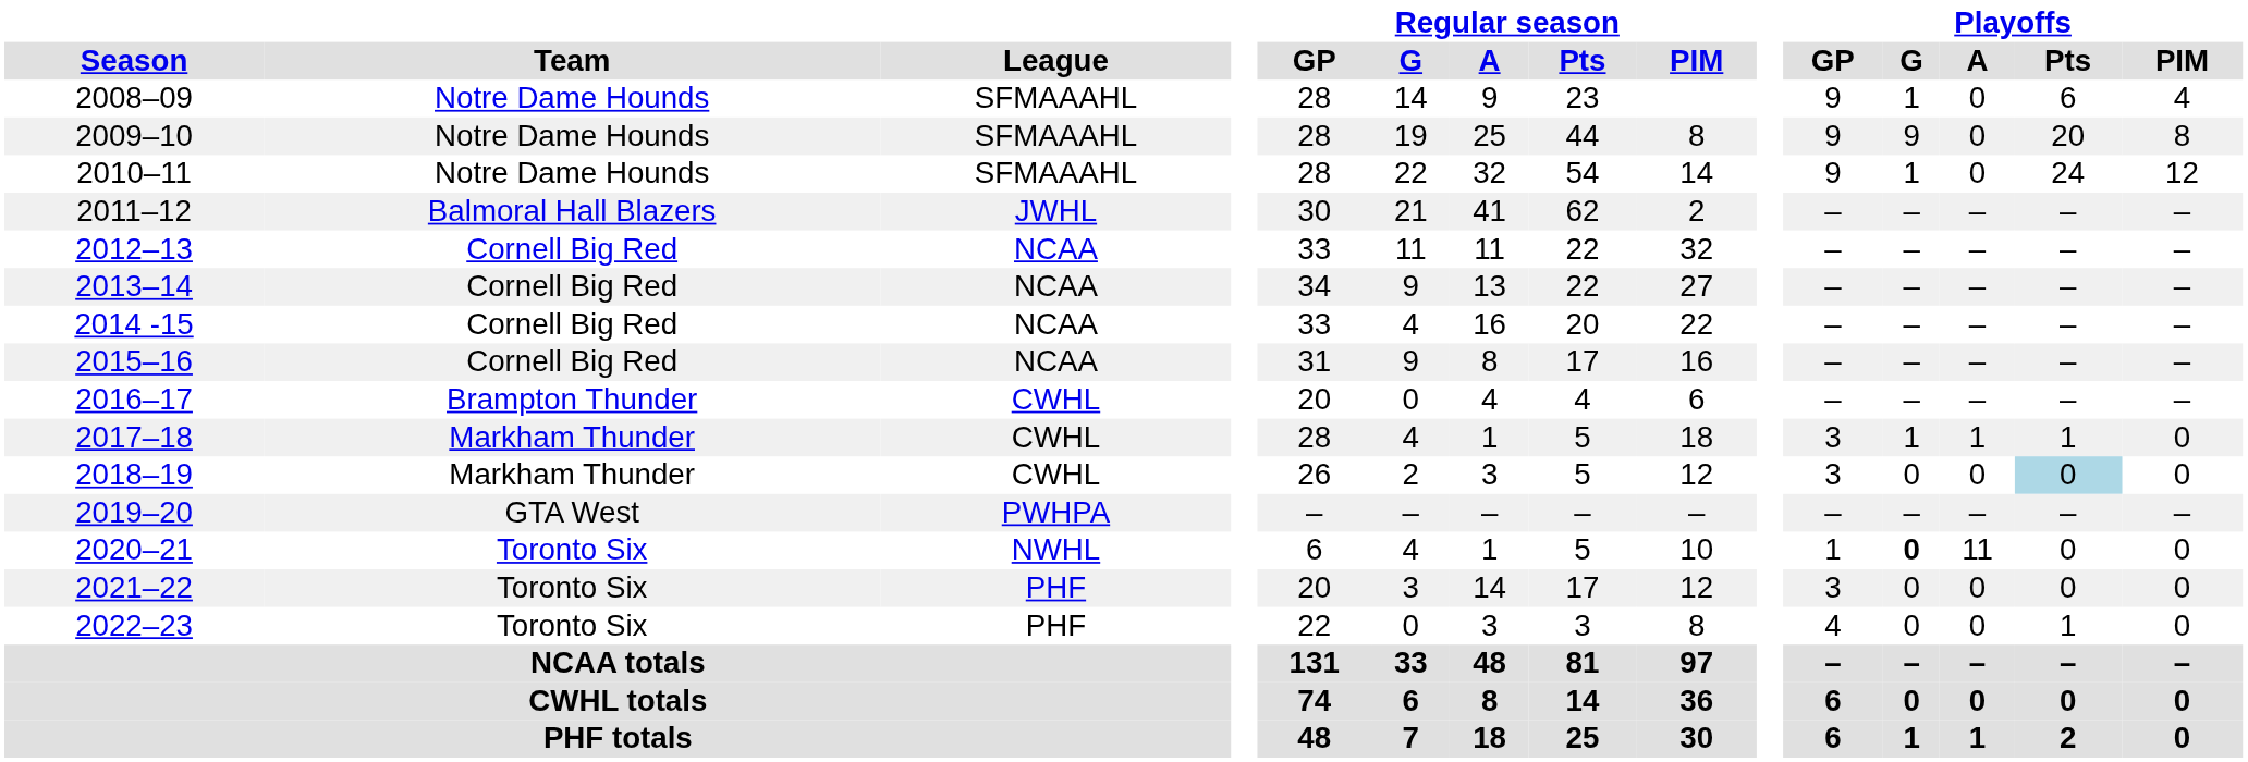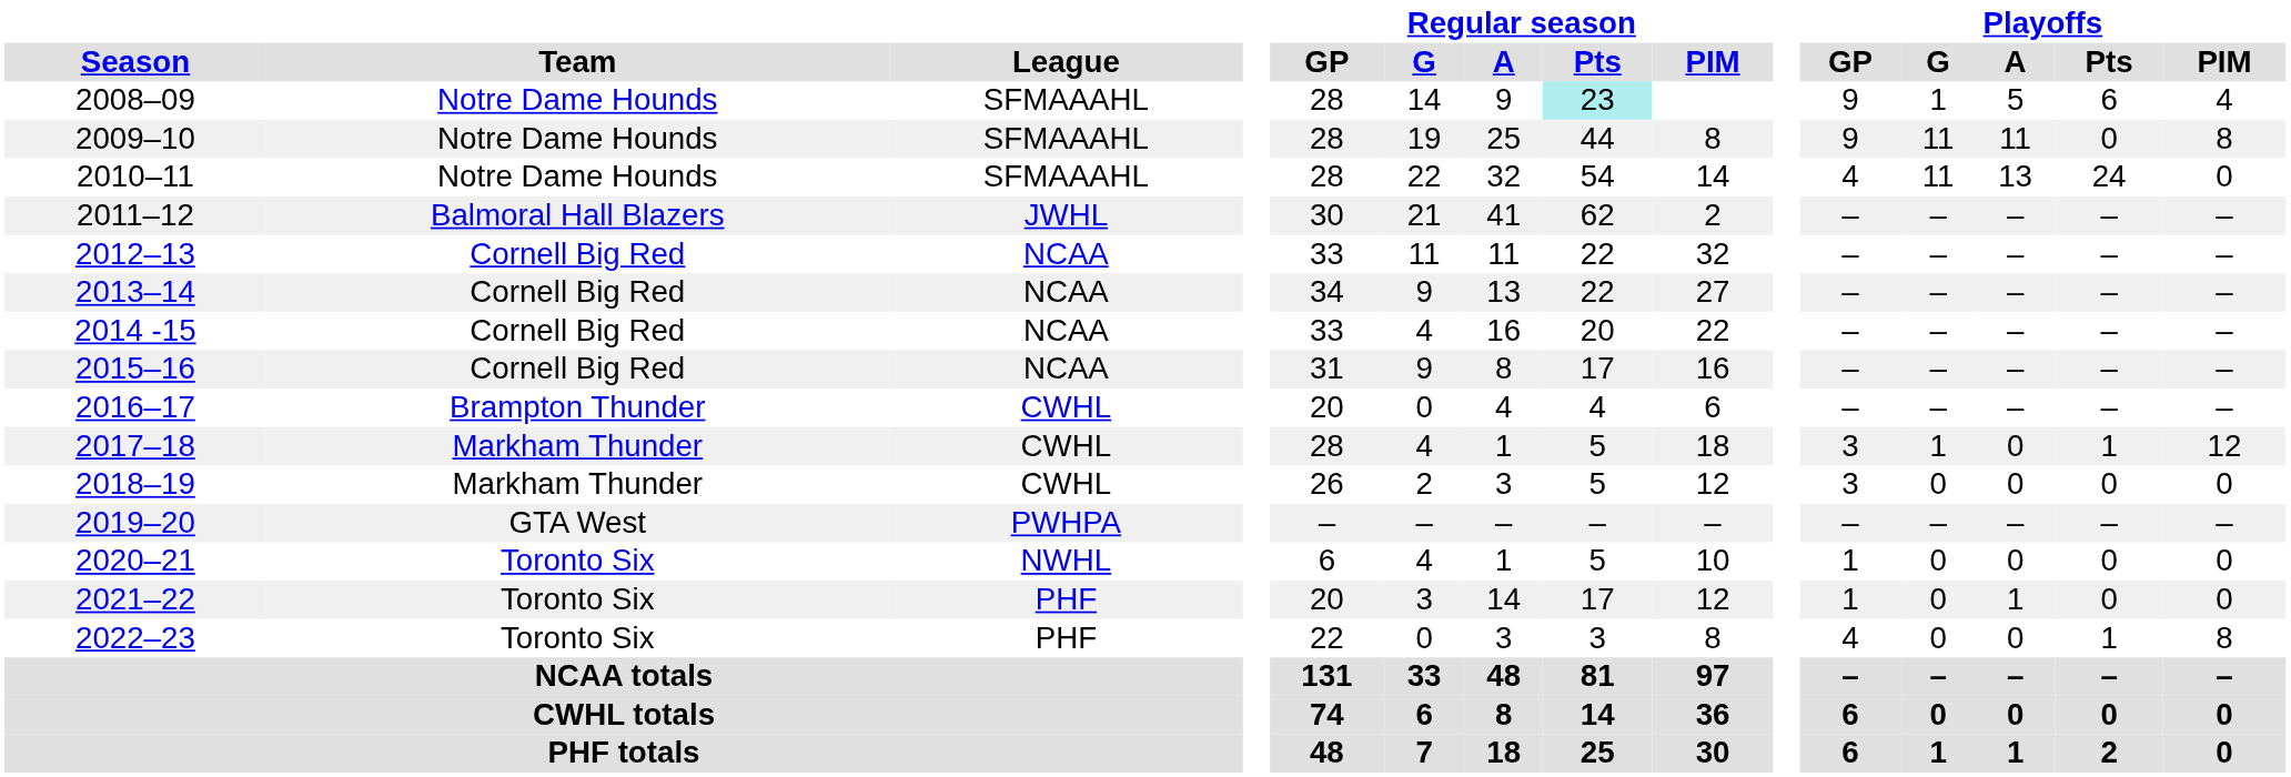 <table border="0" cellpadding="1" cellspacing="0" width="75%" style="text-align:center">
 <tr>
 <th colspan="3" bgcolor="#ffffff"> </th>
 <th rowspan="95" bgcolor="#ffffff"> </th>
 <th colspan="5"><a href='#'>Regular season</a></th>
 <th rowspan="95" bgcolor="#ffffff"> </th>
 <th colspan="5"><a href='#'>Playoffs</a></th>
 </tr>
 <tr bgcolor="#e0e0e0">
 <th><a href='#'>Season</a></th>
 <th>Team</th>
 <th>League</th>
 <th>GP</th>
 <th><a href='#'>G</a></th>
 <th><a href='#'>A</a></th>
 <th><a href='#'>Pts</a></th>
 <th><a href='#'>PIM</a></th>
 <th>GP</th>
 <th>G</th>
 <th>A</th>
 <th>Pts</th>
 <th>PIM</th>
 </tr>
 <tr>
 <td>2008–09</td>
 <td><a href='#'>Notre Dame Hounds</a></td>
 <td>SFMAAAHL</td>
 <td>28</td>
 <td>14</td>
 <td>9</td>
-<td>23</td>
+<td style="background: paleturquoise;">23</td>
 <td></td>
 <td>9</td>
 <td>1</td>
-<td>0</td>
+<td>5</td>
 <td>6</td>
 <td>4</td>
 </tr>
 <tr bgcolor="#f0f0f0">
 <td>2009–10</td>
 <td>Notre Dame Hounds</td>
 <td>SFMAAAHL</td>
 <td>28</td>
 <td>19</td>
 <td>25</td>
 <td>44</td>
 <td>8</td>
 <td>9</td>
-<td>9</td>
+<td>11</td>
+<td>11</td>
 <td>0</td>
-<td>20</td>
 <td>8</td>
 </tr>
 <tr>
 <td>2010–11</td>
 <td>Notre Dame Hounds</td>
 <td>SFMAAAHL</td>
 <td>28</td>
 <td>22</td>
 <td>32</td>
 <td>54</td>
 <td>14</td>
-<td>9</td>
-<td>1</td>
+<td>4</td>
+<td>11</td>
+<td>13</td>
+<td>24</td>
 <td>0</td>
-<td>24</td>
-<td>12</td>
 </tr>
 <tr bgcolor="#f0f0f0">
 <td>2011–12</td>
 <td><a href='#'>Balmoral Hall Blazers</a></td>
 <td><a href='#'>JWHL</a></td>
 <td>30</td>
 <td>21</td>
 <td>41</td>
 <td>62</td>
 <td>2</td>
 <td>–</td>
 <td>–</td>
 <td>–</td>
 <td>–</td>
 <td>–</td>
 </tr>
 <tr>
 <td><a href='#'>2012–13</a></td>
 <td><a href='#'>Cornell Big Red</a></td>
 <td><a href='#'>NCAA</a></td>
 <td>33</td>
 <td>11</td>
 <td>11</td>
 <td>22</td>
 <td>32</td>
 <td>–</td>
 <td>–</td>
 <td>–</td>
 <td>–</td>
 <td>–</td>
 </tr>
 <tr bgcolor="#f0f0f0">
 <td><a href='#'>2013–14</a></td>
 <td>Cornell Big Red</td>
 <td>NCAA</td>
 <td>34</td>
 <td>9</td>
 <td>13</td>
 <td>22</td>
 <td>27</td>
 <td>–</td>
 <td>–</td>
 <td>–</td>
 <td>–</td>
 <td>–</td>
 </tr>
 <tr>
 <td><a href='#'>2014 -15</a></td>
 <td>Cornell Big Red</td>
 <td>NCAA</td>
 <td>33</td>
 <td>4</td>
 <td>16</td>
 <td>20</td>
 <td>22</td>
 <td>–</td>
 <td>–</td>
 <td>–</td>
 <td>–</td>
 <td>–</td>
 </tr>
 <tr bgcolor="#f0f0f0">
 <td><a href='#'>2015–16</a></td>
 <td>Cornell Big Red</td>
 <td>NCAA</td>
 <td>31</td>
 <td>9</td>
 <td>8</td>
 <td>17</td>
 <td>16</td>
 <td>–</td>
 <td>–</td>
 <td>–</td>
 <td>–</td>
 <td>–</td>
 </tr>
 <tr>
 <td><a href='#'>2016–17</a></td>
 <td><a href='#'>Brampton Thunder</a></td>
 <td><a href='#'>CWHL</a></td>
 <td>20</td>
 <td>0</td>
 <td>4</td>
 <td>4</td>
 <td>6</td>
 <td>–</td>
 <td>–</td>
 <td>–</td>
 <td>–</td>
 <td>–</td>
 </tr>
 <tr bgcolor="#f0f0f0">
 <td><a href='#'>2017–18</a></td>
 <td><a href='#'>Markham Thunder</a></td>
 <td>CWHL</td>
 <td>28</td>
 <td>4</td>
 <td>1</td>
 <td>5</td>
 <td>18</td>
 <td>3</td>
 <td>1</td>
+<td>0</td>
 <td>1</td>
-<td>1</td>
-<td>0</td>
+<td>12</td>
 </tr>
 <tr>
 <td><a href='#'>2018–19</a></td>
 <td>Markham Thunder</td>
 <td>CWHL</td>
 <td>26</td>
 <td>2</td>
 <td>3</td>
 <td>5</td>
 <td>12</td>
 <td>3</td>
 <td>0</td>
 <td>0</td>
-<td style="background: lightblue;">0</td>
+<td>0</td>
 <td>0</td>
 </tr>
 <tr bgcolor="#f0f0f0">
 <td><a href='#'>2019–20</a></td>
 <td>GTA West</td>
 <td><a href='#'>PWHPA</a></td>
 <td>–</td>
 <td>–</td>
 <td>–</td>
 <td>–</td>
 <td>–</td>
 <td>–</td>
 <td>–</td>
 <td>–</td>
 <td>–</td>
 <td>–</td>
 </tr>
 <tr>
 <td><a href='#'>2020–21</a></td>
 <td><a href='#'>Toronto Six</a></td>
 <td><a href='#'>NWHL</a></td>
 <td>6</td>
 <td>4</td>
 <td>1</td>
 <td>5</td>
 <td>10</td>
 <td>1</td>
-<td><strong>0</strong></td>
-<td>11</td>
+<td>0</td>
+<td>0</td>
 <td>0</td>
 <td>0</td>
 </tr>
 <tr bgcolor="#f0f0f0">
 <td><a href='#'>2021–22</a></td>
 <td>Toronto Six</td>
 <td><a href='#'>PHF</a></td>
 <td>20</td>
 <td>3</td>
 <td>14</td>
 <td>17</td>
 <td>12</td>
-<td>3</td>
+<td>1</td>
 <td>0</td>
-<td>0</td>
+<td>1</td>
 <td>0</td>
 <td>0</td>
 </tr>
 <tr>
 <td><a href='#'>2022–23</a></td>
 <td>Toronto Six</td>
 <td>PHF</td>
 <td>22</td>
 <td>0</td>
 <td>3</td>
 <td>3</td>
 <td>8</td>
 <td>4</td>
 <td>0</td>
 <td>0</td>
 <td>1</td>
-<td>0</td>
+<td>8</td>
 </tr>
 <tr bgcolor="#e0e0e0">
 <th colspan="3">NCAA totals</th>
 <th>131</th>
 <th>33</th>
 <th>48</th>
 <th>81</th>
 <th>97</th>
 <th>–</th>
 <th>–</th>
 <th>–</th>
 <th>–</th>
 <th>–</th>
 </tr>
 <tr bgcolor="#e0e0e0">
 <th colspan="3">CWHL totals</th>
 <th>74</th>
 <th>6</th>
 <th>8</th>
 <th>14</th>
 <th>36</th>
 <th>6</th>
 <th>0</th>
 <th>0</th>
 <th>0</th>
 <th>0</th>
 </tr>
 <tr bgcolor="#e0e0e0">
 <th colspan="3">PHF totals</th>
 <th>48</th>
 <th>7</th>
 <th>18</th>
 <th>25</th>
 <th>30</th>
 <th>6</th>
 <th>1</th>
 <th>1</th>
 <th>2</th>
 <th>0</th>
 </tr>
 </table>
